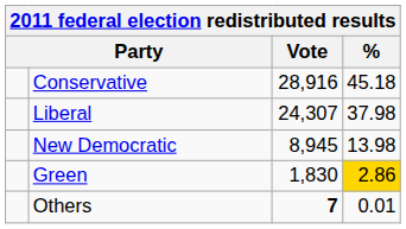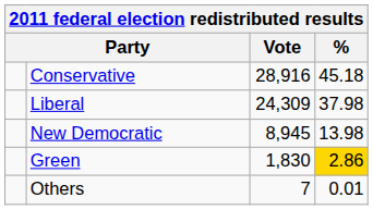 <table class="wikitable">
 <tr>
 <th colspan="4"><a href='#'>2011 federal election</a> redistributed results</th>
 </tr>
 <tr>
 <th bgcolor="#DDDDFF" width="130px" colspan="2">Party</th>
 <th bgcolor="#DDDDFF" width="50px">Vote</th>
 <th bgcolor="#DDDDFF" width="30px">%</th>
 </tr>
 <tr>
 <td> </td>
 <td><a href='#'>Conservative</a></td>
 <td align=right>28,916</td>
 <td align=right>45.18</td>
 </tr>
 <tr>
 <td> </td>
 <td><a href='#'>Liberal</a></td>
-<td align=right>24,307</td>
+<td align=right>24,309</td>
 <td align=right>37.98</td>
 </tr>
 <tr>
 <td> </td>
 <td><a href='#'>New Democratic</a></td>
 <td align=right>8,945</td>
 <td align=right>13.98</td>
 </tr>
 <tr>
 <td> </td>
 <td><a href='#'>Green</a></td>
 <td align=right>1,830</td>
 <td align=right style="background: gold;">2.86</td>
 </tr>
 <tr>
 <td> </td>
 <td>Others</td>
-<td align=right><strong>7</strong></td>
+<td align=right>7</td>
 <td align=right>0.01</td>
 </tr>
 </table>
